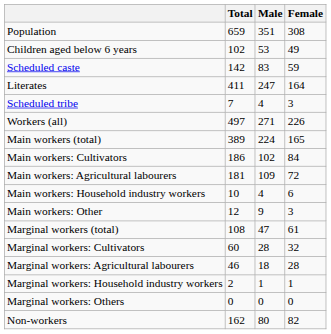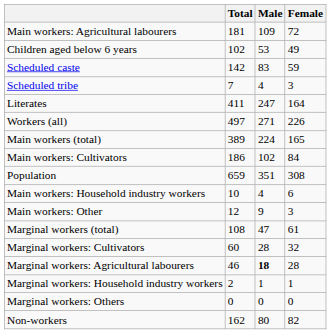 <table class="wikitable sortable">
 <tr>
 <th></th>
 <th>Total</th>
 <th>Male</th>
 <th>Female</th>
 </tr>
 <tr>
-<td>Population</td>
-<td>659</td>
-<td>351</td>
-<td>308</td>
+<td>Main workers: Agricultural labourers</td>
+<td>181</td>
+<td>109</td>
+<td>72</td>
 </tr>
 <tr>
 <td>Children aged below 6 years</td>
 <td>102</td>
 <td>53</td>
 <td>49</td>
 </tr>
 <tr>
 <td><a href='#'>Scheduled caste</a></td>
 <td>142</td>
 <td>83</td>
 <td>59</td>
 </tr>
 <tr>
+<td><a href='#'>Scheduled tribe</a></td>
+<td>7</td>
+<td>4</td>
+<td>3</td>
+</tr>
+<tr>
 <td>Literates</td>
 <td>411</td>
 <td>247</td>
 <td>164</td>
-</tr>
-<tr>
-<td><a href='#'>Scheduled tribe</a></td>
-<td>7</td>
-<td>4</td>
-<td>3</td>
 </tr>
 <tr>
 <td>Workers (all)</td>
 <td>497</td>
 <td>271</td>
 <td>226</td>
 </tr>
 <tr>
 <td>Main workers (total)</td>
 <td>389</td>
 <td>224</td>
 <td>165</td>
 </tr>
 <tr>
 <td>Main workers: Cultivators</td>
 <td>186</td>
 <td>102</td>
 <td>84</td>
 </tr>
 <tr>
-<td>Main workers: Agricultural labourers</td>
-<td>181</td>
-<td>109</td>
-<td>72</td>
+<td>Population</td>
+<td>659</td>
+<td>351</td>
+<td>308</td>
 </tr>
 <tr>
 <td>Main workers: Household industry workers</td>
 <td>10</td>
 <td>4</td>
 <td>6</td>
 </tr>
 <tr>
 <td>Main workers: Other</td>
 <td>12</td>
 <td>9</td>
 <td>3</td>
 </tr>
 <tr>
 <td>Marginal workers (total)</td>
 <td>108</td>
 <td>47</td>
 <td>61</td>
 </tr>
 <tr>
 <td>Marginal workers: Cultivators</td>
 <td>60</td>
 <td>28</td>
 <td>32</td>
 </tr>
 <tr>
 <td>Marginal workers: Agricultural labourers</td>
 <td>46</td>
-<td>18</td>
+<td><strong>18</strong></td>
 <td>28</td>
 </tr>
 <tr>
 <td>Marginal workers: Household industry workers</td>
 <td>2</td>
 <td>1</td>
 <td>1</td>
 </tr>
 <tr>
 <td>Marginal workers: Others</td>
 <td>0</td>
 <td>0</td>
 <td>0</td>
 </tr>
 <tr>
 <td>Non-workers</td>
 <td>162</td>
 <td>80</td>
 <td>82</td>
 </tr>
 </table>
